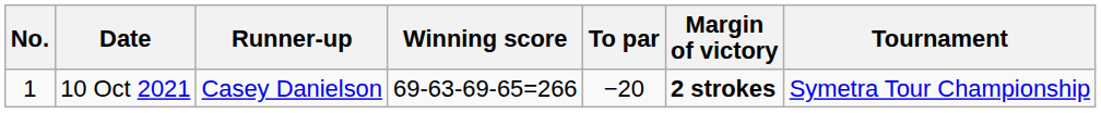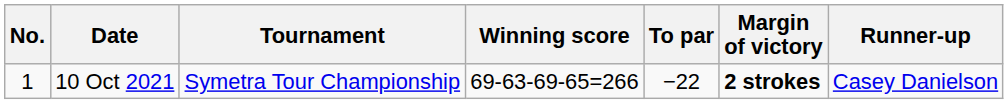 <table class="wikitable" style="font-size:95%;">
 <tr>
 <th>No.</th>
 <th>Date</th>
-<th>Runner-up</th>
+<th>Tournament</th>
 <th>Winning score</th>
 <th>To par</th>
 <th>Margin<br>of victory</th>
-<th>Tournament</th>
+<th>Runner-up</th>
 </tr>
 <tr>
 <td align=center>1</td>
 <td align=right>10 Oct <a href='#'>2021</a></td>
+<td><a href='#'>Symetra Tour Championship</a></td>
+<td align=right>69-63-69-65=266</td>
+<td align=center>−22</td>
+<td><strong>2 strokes</strong></td>
 <td> <a href='#'>Casey Danielson</a></td>
-<td align=right>69-63-69-65=266</td>
-<td align=center>−20</td>
-<td><strong>2 strokes</strong></td>
-<td><a href='#'>Symetra Tour Championship</a></td>
 </tr>
 </table>
